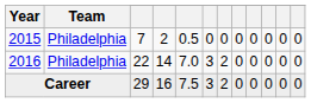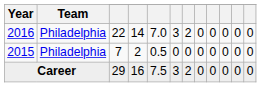 <table class="wikitable sortable" style="text-align:center">
 <tr>
 <th rowspan=2>Year</th>
 <th rowspan=2>Team</th>
 </tr>
 <tr>
 <th></th>
 <th></th>
 <th></th>
 <th></th>
 <th></th>
 <th></th>
 <th></th>
 <th></th>
 <th></th>
 <th></th>
 </tr>
 <tr>
+<td><a href='#'>2016</a></td>
+<td><a href='#'>Philadelphia</a></td>
+<td>22</td>
+<td>14</td>
+<td>7.0</td>
+<td>3</td>
+<td>2</td>
+<td>0</td>
+<td>0</td>
+<td>0</td>
+<td>0</td>
+<td>0</td>
+</tr>
+<tr>
 <td><a href='#'>2015</a></td>
 <td><a href='#'>Philadelphia</a></td>
 <td>7</td>
 <td>2</td>
 <td>0.5</td>
 <td>0</td>
 <td>0</td>
-<td>0</td>
-<td>0</td>
-<td>0</td>
-<td>0</td>
-<td>0</td>
-</tr>
-<tr>
-<td><a href='#'>2016</a></td>
-<td><a href='#'>Philadelphia</a></td>
-<td>22</td>
-<td>14</td>
-<td>7.0</td>
-<td>3</td>
-<td>2</td>
 <td>0</td>
 <td>0</td>
 <td>0</td>
 <td>0</td>
 <td>0</td>
 </tr>
 <tr class="sortbottom" style="background:#eee;">
 <td colspan=2><strong>Career</strong></td>
 <td>29</td>
 <td>16</td>
 <td>7.5</td>
 <td>3</td>
 <td>2</td>
 <td>0</td>
 <td>0</td>
 <td>0</td>
 <td>0</td>
 <td>0</td>
 </tr>
 </table>
